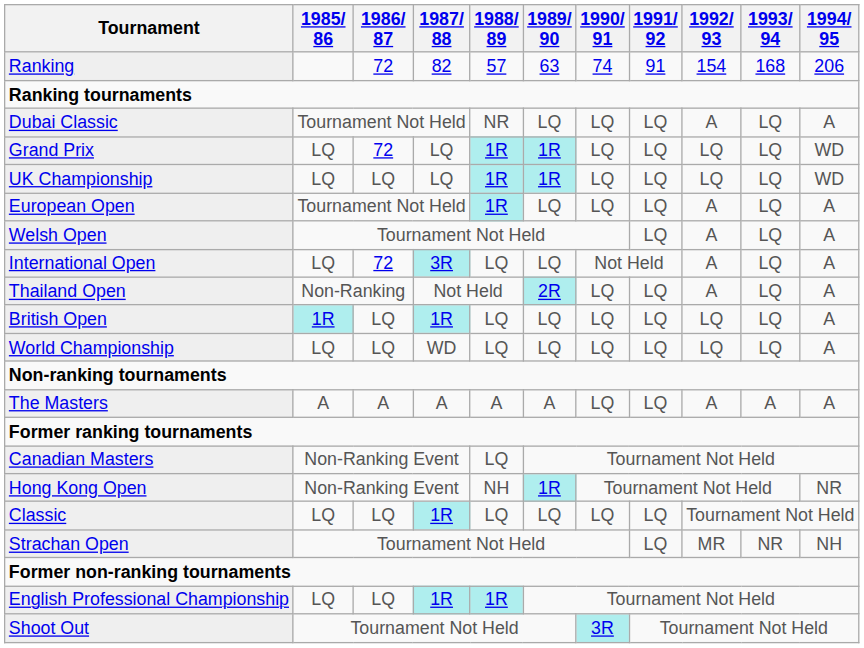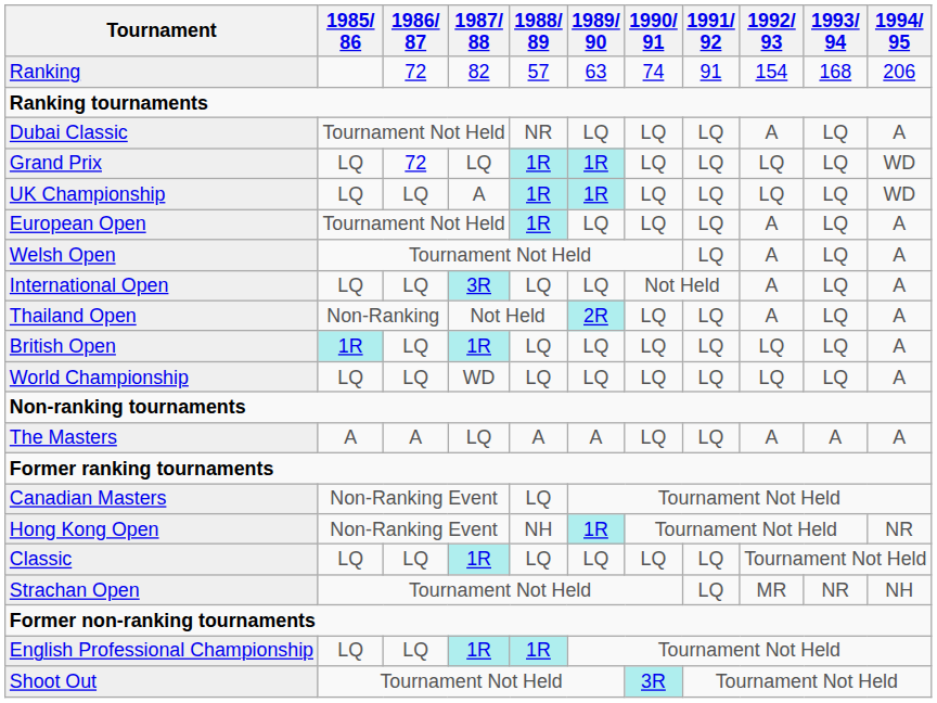 <table class="wikitable"  style="font-size:85%;">
 <tr>
 <th>Tournament</th>
 <th><a href='#'>1985/<br>86</a></th>
 <th><a href='#'>1986/<br>87</a></th>
 <th><a href='#'>1987/<br>88</a></th>
 <th><a href='#'>1988/<br>89</a></th>
 <th><a href='#'>1989/<br>90</a></th>
 <th><a href='#'>1990/<br>91</a></th>
 <th><a href='#'>1991/<br>92</a></th>
 <th><a href='#'>1992/<br>93</a></th>
 <th><a href='#'>1993/<br>94</a></th>
 <th><a href='#'>1994/<br>95</a></th>
 </tr>
 <tr>
 <td style="background:#EFEFEF;"><a href='#'>Ranking</a></td>
 <td align="center"></td>
 <td align="center"><a href='#'>72</a></td>
 <td align="center"><a href='#'>82</a></td>
 <td align="center"><a href='#'>57</a></td>
 <td align="center"><a href='#'>63</a></td>
 <td align="center"><a href='#'>74</a></td>
 <td align="center"><a href='#'>91</a></td>
 <td align="center"><a href='#'>154</a></td>
 <td align="center"><a href='#'>168</a></td>
 <td align="center"><a href='#'>206</a></td>
 </tr>
 <tr>
 <td colspan="11"><strong>Ranking tournaments</strong></td>
 </tr>
 <tr>
 <td style="background:#EFEFEF;"><a href='#'>Dubai Classic</a></td>
 <td align="center" colspan="3" style="color:#555555;">Tournament Not Held</td>
 <td align="center" style="color:#555555;">NR</td>
 <td align="center" style="color:#555555;">LQ</td>
 <td align="center" style="color:#555555;">LQ</td>
 <td align="center" style="color:#555555;">LQ</td>
 <td align="center" style="color:#555555;">A</td>
 <td align="center" style="color:#555555;">LQ</td>
 <td align="center" style="color:#555555;">A</td>
 </tr>
 <tr>
 <td style="background:#EFEFEF;"><a href='#'>Grand Prix</a></td>
 <td align="center" style="color:#555555;">LQ</td>
 <td align="center"><a href='#'>72</a></td>
 <td align="center" style="color:#555555;">LQ</td>
 <td align="center" style="background:#afeeee;"><a href='#'>1R</a></td>
 <td align="center" style="background:#afeeee;"><a href='#'>1R</a></td>
 <td align="center" style="color:#555555;">LQ</td>
 <td align="center" style="color:#555555;">LQ</td>
 <td align="center" style="color:#555555;">LQ</td>
 <td align="center" style="color:#555555;">LQ</td>
 <td align="center" style="color:#555555;">WD</td>
 </tr>
 <tr>
 <td style="background:#EFEFEF;"><a href='#'>UK Championship</a></td>
 <td align="center" style="color:#555555;">LQ</td>
 <td align="center" style="color:#555555;">LQ</td>
-<td align="center" style="color:#555555;">LQ</td>
+<td align="center" style="color:#555555;">A</td>
 <td align="center" style="background:#afeeee;"><a href='#'>1R</a></td>
 <td align="center" style="background:#afeeee;"><a href='#'>1R</a></td>
 <td align="center" style="color:#555555;">LQ</td>
 <td align="center" style="color:#555555;">LQ</td>
 <td align="center" style="color:#555555;">LQ</td>
 <td align="center" style="color:#555555;">LQ</td>
 <td align="center" style="color:#555555;">WD</td>
 </tr>
 <tr>
 <td style="background:#EFEFEF;"><a href='#'>European Open</a></td>
 <td align="center" colspan="3" style="color:#555555;">Tournament Not Held</td>
 <td align="center" style="background:#afeeee;"><a href='#'>1R</a></td>
 <td align="center" style="color:#555555;">LQ</td>
 <td align="center" style="color:#555555;">LQ</td>
 <td align="center" style="color:#555555;">LQ</td>
 <td align="center" style="color:#555555;">A</td>
 <td align="center" style="color:#555555;">LQ</td>
 <td align="center" style="color:#555555;">A</td>
 </tr>
 <tr>
 <td style="background:#EFEFEF;"><a href='#'>Welsh Open</a></td>
 <td align="center" colspan="6" style="color:#555555;">Tournament Not Held</td>
 <td align="center" style="color:#555555;">LQ</td>
 <td align="center" style="color:#555555;">A</td>
 <td align="center" style="color:#555555;">LQ</td>
 <td align="center" style="color:#555555;">A</td>
 </tr>
 <tr>
 <td style="background:#EFEFEF;"><a href='#'>International Open</a></td>
 <td align="center" style="color:#555555;">LQ</td>
-<td align="center"><a href='#'>72</a></td>
+<td align="center" style="color:#555555;">LQ</td>
 <td align="center" style="background:#afeeee;"><a href='#'>3R</a></td>
 <td align="center" style="color:#555555;">LQ</td>
 <td align="center" style="color:#555555;">LQ</td>
 <td align="center" colspan="2" style="color:#555555;">Not Held</td>
 <td align="center" style="color:#555555;">A</td>
 <td align="center" style="color:#555555;">LQ</td>
 <td align="center" style="color:#555555;">A</td>
 </tr>
 <tr>
 <td style="background:#EFEFEF;"><a href='#'>Thailand Open</a></td>
 <td align="center" colspan="2" style="color:#555555;">Non-Ranking</td>
 <td align="center" colspan="2" style="color:#555555;">Not Held</td>
 <td align="center" style="background:#afeeee;"><a href='#'>2R</a></td>
 <td align="center" style="color:#555555;">LQ</td>
 <td align="center" style="color:#555555;">LQ</td>
 <td align="center" style="color:#555555;">A</td>
 <td align="center" style="color:#555555;">LQ</td>
 <td align="center" style="color:#555555;">A</td>
 </tr>
 <tr>
 <td style="background:#EFEFEF;"><a href='#'>British Open</a></td>
 <td align="center" style="background:#afeeee;"><a href='#'>1R</a></td>
 <td align="center" style="color:#555555;">LQ</td>
 <td align="center" style="background:#afeeee;"><a href='#'>1R</a></td>
 <td align="center" style="color:#555555;">LQ</td>
 <td align="center" style="color:#555555;">LQ</td>
 <td align="center" style="color:#555555;">LQ</td>
 <td align="center" style="color:#555555;">LQ</td>
 <td align="center" style="color:#555555;">LQ</td>
 <td align="center" style="color:#555555;">LQ</td>
 <td align="center" style="color:#555555;">A</td>
 </tr>
 <tr>
 <td style="background:#EFEFEF;"><a href='#'>World Championship</a></td>
 <td align="center" style="color:#555555;">LQ</td>
 <td align="center" style="color:#555555;">LQ</td>
 <td align="center" style="color:#555555;">WD</td>
 <td align="center" style="color:#555555;">LQ</td>
 <td align="center" style="color:#555555;">LQ</td>
 <td align="center" style="color:#555555;">LQ</td>
 <td align="center" style="color:#555555;">LQ</td>
 <td align="center" style="color:#555555;">LQ</td>
 <td align="center" style="color:#555555;">LQ</td>
 <td align="center" style="color:#555555;">A</td>
 </tr>
 <tr>
 <td colspan="11"><strong>Non-ranking tournaments</strong></td>
 </tr>
 <tr>
 <td style="background:#EFEFEF;"><a href='#'>The Masters</a></td>
 <td align="center" style="color:#555555;">A</td>
 <td align="center" style="color:#555555;">A</td>
-<td align="center" style="color:#555555;">A</td>
+<td align="center" style="color:#555555;">LQ</td>
 <td align="center" style="color:#555555;">A</td>
 <td align="center" style="color:#555555;">A</td>
 <td align="center" style="color:#555555;">LQ</td>
 <td align="center" style="color:#555555;">LQ</td>
 <td align="center" style="color:#555555;">A</td>
 <td align="center" style="color:#555555;">A</td>
 <td align="center" style="color:#555555;">A</td>
 </tr>
 <tr>
 <td colspan="11"><strong>Former ranking tournaments</strong></td>
 </tr>
 <tr>
 <td style="background:#EFEFEF;"><a href='#'>Canadian Masters</a></td>
 <td align="center" colspan="3" style="color:#555555;">Non-Ranking Event</td>
 <td align="center" style="color:#555555;">LQ</td>
 <td align="center" colspan="6" style="color:#555555;">Tournament Not Held</td>
 </tr>
 <tr>
 <td style="background:#EFEFEF;"><a href='#'>Hong Kong Open</a></td>
 <td align="center" colspan="3" style="color:#555555;">Non-Ranking Event</td>
 <td align="center" style="color:#555555;">NH</td>
 <td align="center" style="background:#afeeee;"><a href='#'>1R</a></td>
 <td align="center" colspan="4" style="color:#555555;">Tournament Not Held</td>
 <td align="center" style="color:#555555;">NR</td>
 </tr>
 <tr>
 <td style="background:#EFEFEF;"><a href='#'>Classic</a></td>
 <td align="center" style="color:#555555;">LQ</td>
 <td align="center" style="color:#555555;">LQ</td>
 <td align="center" style="background:#afeeee;"><a href='#'>1R</a></td>
 <td align="center" style="color:#555555;">LQ</td>
 <td align="center" style="color:#555555;">LQ</td>
 <td align="center" style="color:#555555;">LQ</td>
 <td align="center" style="color:#555555;">LQ</td>
 <td align="center" colspan="3" style="color:#555555;">Tournament Not Held</td>
 </tr>
 <tr>
 <td style="background:#EFEFEF;"><a href='#'>Strachan Open</a></td>
 <td align="center" colspan="6" style="color:#555555;">Tournament Not Held</td>
 <td align="center" style="color:#555555;">LQ</td>
 <td align="center" style="color:#555555;">MR</td>
 <td align="center" style="color:#555555;">NR</td>
 <td align="center" style="color:#555555;">NH</td>
 </tr>
 <tr>
 <td colspan="11"><strong>Former non-ranking tournaments</strong></td>
 </tr>
 <tr>
 <td style="background:#EFEFEF;"><a href='#'>English Professional Championship</a></td>
 <td align="center" style="color:#555555;">LQ</td>
 <td align="center" style="color:#555555;">LQ</td>
 <td align="center" style="background:#afeeee;"><a href='#'>1R</a></td>
 <td align="center" style="background:#afeeee;"><a href='#'>1R</a></td>
 <td align="center" colspan="6" style="color:#555555;">Tournament Not Held</td>
 </tr>
 <tr>
 <td style="background:#EFEFEF;"><a href='#'>Shoot Out</a></td>
 <td align="center" colspan="5" style="color:#555555;">Tournament Not Held</td>
 <td align="center" style="background:#afeeee;"><a href='#'>3R</a></td>
 <td align="center" colspan="4" style="color:#555555;">Tournament Not Held</td>
 </tr>
 </table>
